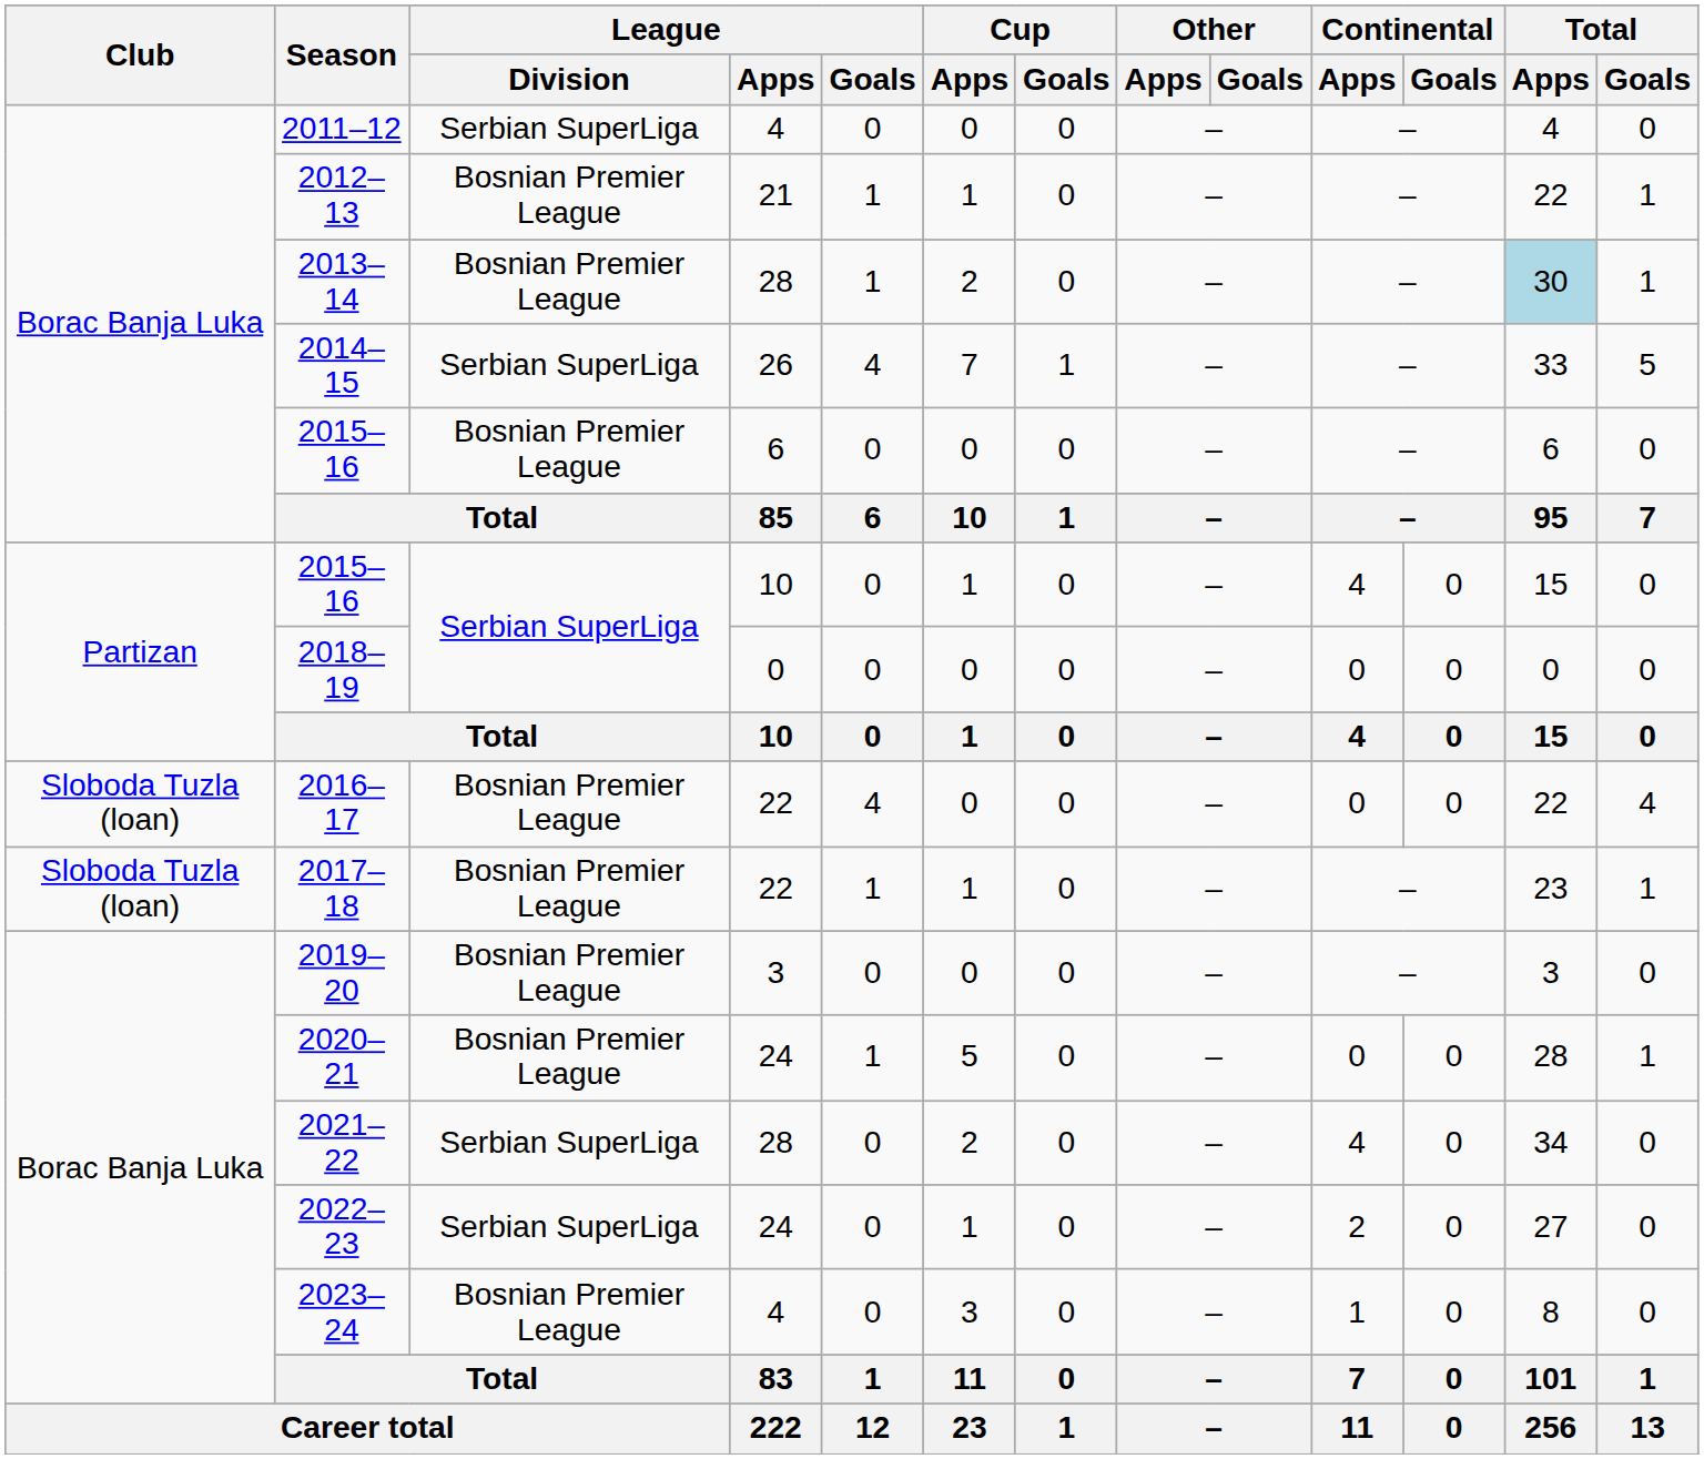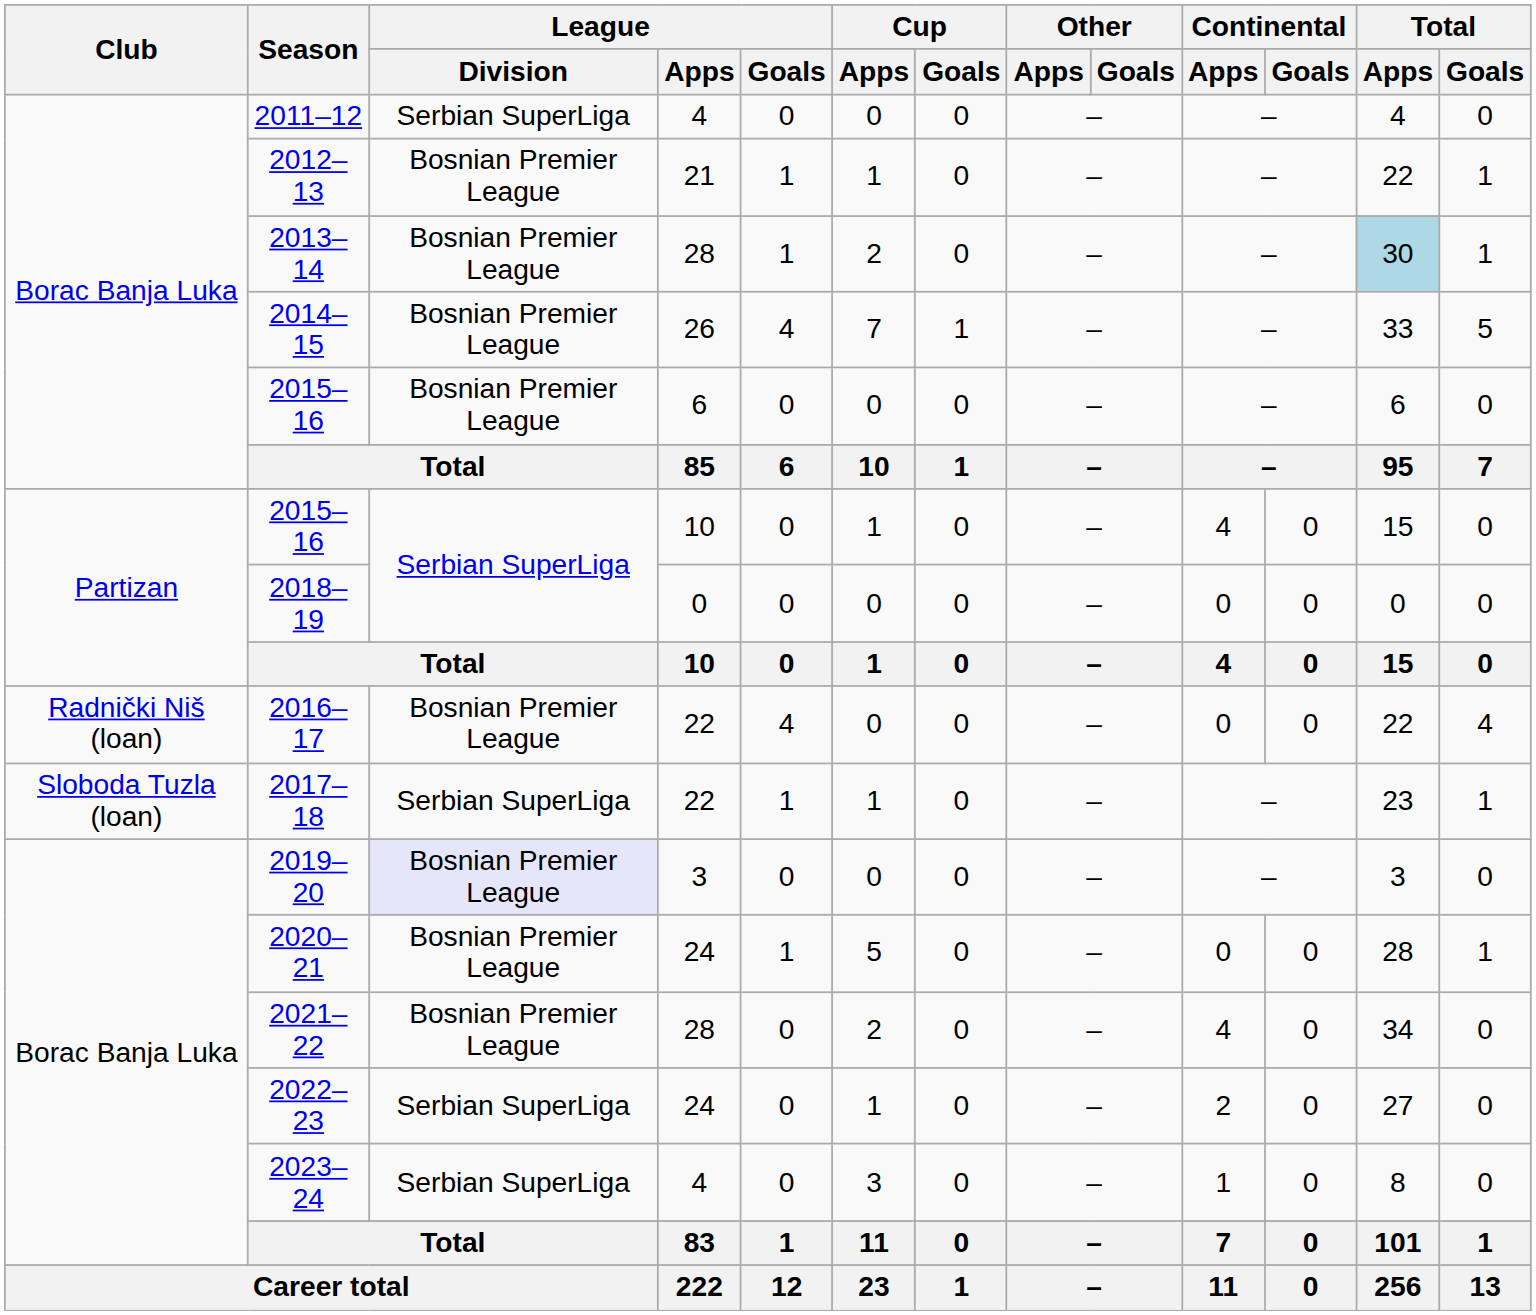 <table class="wikitable" style="text-align:center">
 <tr>
 <th rowspan="2">Club</th>
 <th rowspan="2">Season</th>
 <th colspan="3">League</th>
 <th colspan="2">Cup</th>
 <th colspan="2">Other</th>
 <th colspan="2">Continental</th>
 <th colspan="2">Total</th>
 </tr>
 <tr>
 <th>Division</th>
 <th>Apps</th>
 <th>Goals</th>
 <th>Apps</th>
 <th>Goals</th>
 <th>Apps</th>
 <th>Goals</th>
 <th>Apps</th>
 <th>Goals</th>
 <th>Apps</th>
 <th>Goals</th>
 </tr>
 <tr>
 <td rowspan="6"><a href='#'>Borac Banja Luka</a></td>
 <td><a href='#'>2011–12</a></td>
 <td>Serbian SuperLiga</td>
 <td>4</td>
 <td>0</td>
 <td>0</td>
 <td>0</td>
 <td colspan="2">–</td>
 <td colspan="2">–</td>
 <td>4</td>
 <td>0</td>
 </tr>
 <tr>
 <td><a href='#'>2012–13</a></td>
 <td>Bosnian Premier League</td>
 <td>21</td>
 <td>1</td>
 <td>1</td>
 <td>0</td>
 <td colspan="2">–</td>
 <td colspan="2">–</td>
 <td>22</td>
 <td>1</td>
 </tr>
 <tr>
 <td><a href='#'>2013–14</a></td>
 <td>Bosnian Premier League</td>
 <td>28</td>
 <td>1</td>
 <td>2</td>
 <td>0</td>
 <td colspan="2">–</td>
 <td colspan="2">–</td>
 <td style="background: lightblue;">30</td>
 <td>1</td>
 </tr>
 <tr>
 <td><a href='#'>2014–15</a></td>
-<td>Serbian SuperLiga</td>
+<td>Bosnian Premier League</td>
 <td>26</td>
 <td>4</td>
 <td>7</td>
 <td>1</td>
 <td colspan="2">–</td>
 <td colspan="2">–</td>
 <td>33</td>
 <td>5</td>
 </tr>
 <tr>
 <td><a href='#'>2015–16</a></td>
 <td>Bosnian Premier League</td>
 <td>6</td>
 <td>0</td>
 <td>0</td>
 <td>0</td>
 <td colspan="2">–</td>
 <td colspan="2">–</td>
 <td>6</td>
 <td>0</td>
 </tr>
 <tr>
 <th colspan="2">Total</th>
 <th>85</th>
 <th>6</th>
 <th>10</th>
 <th>1</th>
 <th colspan="2">–</th>
 <th colspan="2">–</th>
 <th>95</th>
 <th>7</th>
 </tr>
 <tr>
 <td rowspan="3"><a href='#'>Partizan</a></td>
 <td><a href='#'>2015–16</a></td>
 <td rowspan="2"><a href='#'>Serbian SuperLiga</a></td>
 <td>10</td>
 <td>0</td>
 <td>1</td>
 <td>0</td>
 <td colspan="2">–</td>
 <td>4</td>
 <td>0</td>
 <td>15</td>
 <td>0</td>
 </tr>
 <tr>
 <td><a href='#'>2018–19</a></td>
 <td>0</td>
 <td>0</td>
 <td>0</td>
 <td>0</td>
 <td colspan="2">–</td>
 <td>0</td>
 <td>0</td>
 <td>0</td>
 <td>0</td>
 </tr>
 <tr>
 <th colspan="2">Total</th>
 <th>10</th>
 <th>0</th>
 <th>1</th>
 <th>0</th>
 <th colspan="2">–</th>
 <th>4</th>
 <th>0</th>
 <th>15</th>
 <th>0</th>
 </tr>
 <tr>
-<td><a href='#'>Sloboda Tuzla</a> (loan)</td>
+<td><a href='#'>Radnički Niš</a> (loan)</td>
 <td><a href='#'>2016–17</a></td>
 <td>Bosnian Premier League</td>
 <td>22</td>
 <td>4</td>
 <td>0</td>
 <td>0</td>
 <td colspan="2">–</td>
 <td>0</td>
 <td>0</td>
 <td>22</td>
 <td>4</td>
 </tr>
 <tr>
 <td><a href='#'>Sloboda Tuzla</a> (loan)</td>
 <td><a href='#'>2017–18</a></td>
-<td>Bosnian Premier League</td>
+<td>Serbian SuperLiga</td>
 <td>22</td>
 <td>1</td>
 <td>1</td>
 <td>0</td>
 <td colspan="2">–</td>
 <td colspan="2">–</td>
 <td>23</td>
 <td>1</td>
 </tr>
 <tr>
 <td rowspan="6">Borac Banja Luka</td>
 <td><a href='#'>2019–20</a></td>
-<td>Bosnian Premier League</td>
+<td style="background: lavender;">Bosnian Premier League</td>
 <td>3</td>
 <td>0</td>
 <td>0</td>
 <td>0</td>
 <td colspan="2">–</td>
 <td colspan="2">–</td>
 <td>3</td>
 <td>0</td>
 </tr>
 <tr>
 <td><a href='#'>2020–21</a></td>
 <td>Bosnian Premier League</td>
 <td>24</td>
 <td>1</td>
 <td>5</td>
 <td>0</td>
 <td colspan="2">–</td>
 <td>0</td>
 <td>0</td>
 <td>28</td>
 <td>1</td>
 </tr>
 <tr>
 <td><a href='#'>2021–22</a></td>
-<td>Serbian SuperLiga</td>
+<td>Bosnian Premier League</td>
 <td>28</td>
 <td>0</td>
 <td>2</td>
 <td>0</td>
 <td colspan="2">–</td>
 <td>4</td>
 <td>0</td>
 <td>34</td>
 <td>0</td>
 </tr>
 <tr>
 <td><a href='#'>2022–23</a></td>
 <td>Serbian SuperLiga</td>
 <td>24</td>
 <td>0</td>
 <td>1</td>
 <td>0</td>
 <td colspan="2">–</td>
 <td>2</td>
 <td>0</td>
 <td>27</td>
 <td>0</td>
 </tr>
 <tr>
 <td><a href='#'>2023–24</a></td>
-<td>Bosnian Premier League</td>
+<td>Serbian SuperLiga</td>
 <td>4</td>
 <td>0</td>
 <td>3</td>
 <td>0</td>
 <td colspan="2">–</td>
 <td>1</td>
 <td>0</td>
 <td>8</td>
 <td>0</td>
 </tr>
 <tr>
 <th colspan="2">Total</th>
 <th>83</th>
 <th>1</th>
 <th>11</th>
 <th>0</th>
 <th colspan="2">–</th>
 <th>7</th>
 <th>0</th>
 <th>101</th>
 <th>1</th>
 </tr>
 <tr>
 <th colspan="3">Career total</th>
 <th>222</th>
 <th>12</th>
 <th>23</th>
 <th>1</th>
 <th colspan="2">–</th>
 <th>11</th>
 <th>0</th>
 <th>256</th>
 <th>13</th>
 </tr>
 </table>
